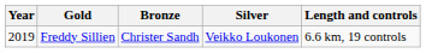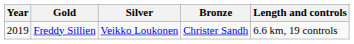 <table class="wikitable">
 <tr>
 <th>Year</th>
 <th>Gold</th>
+<th>Silver</th>
 <th>Bronze</th>
-<th>Silver</th>
 <th>Length and controls</th>
 </tr>
 <tr>
 <td>2019</td>
 <td> <a href='#'>Freddy Sillien</a></td>
+<td> <a href='#'>Veikko Loukonen</a></td>
 <td> <a href='#'>Christer Sandh</a></td>
-<td> <a href='#'>Veikko Loukonen</a></td>
 <td>6.6 km, 19 controls</td>
 </tr>
 </table>
